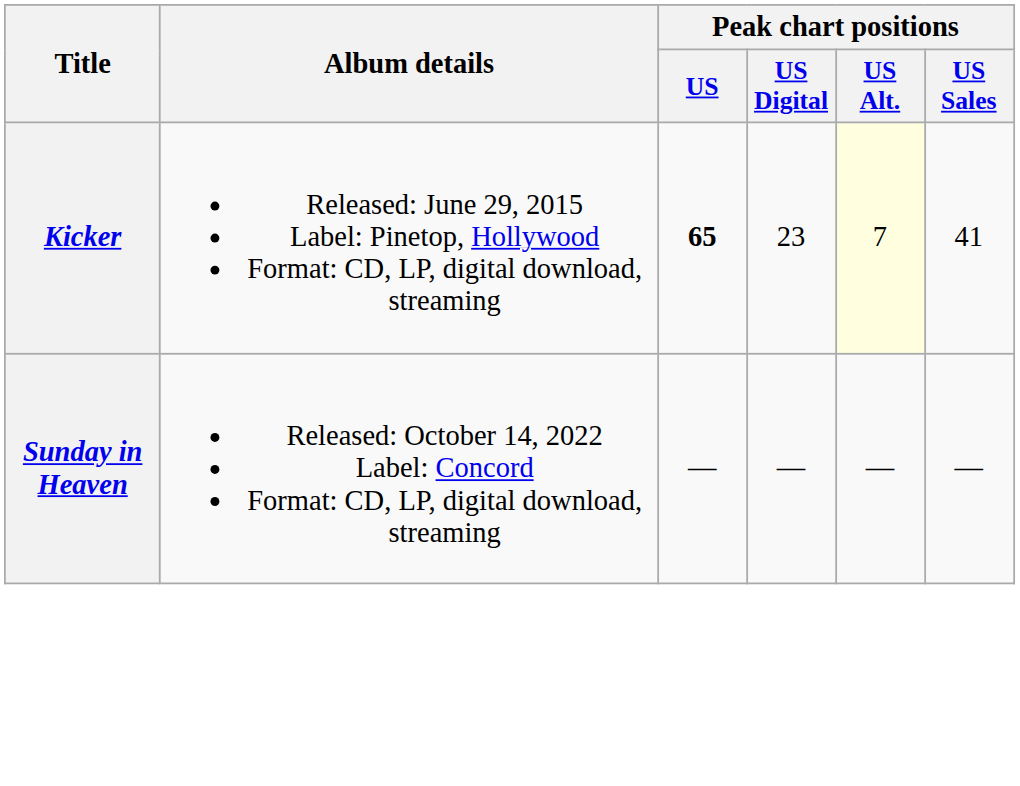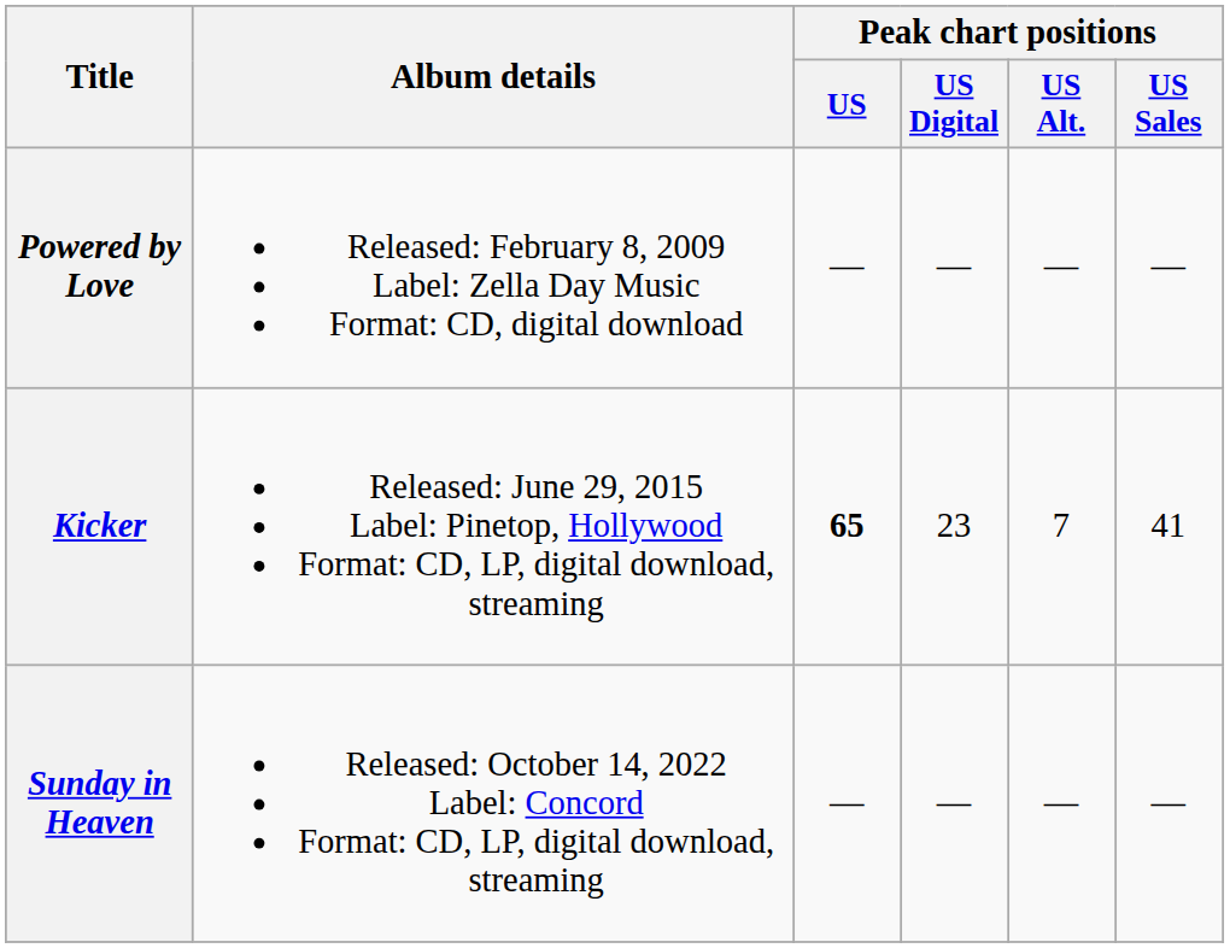 <table class="wikitable plainrowheaders" style="text-align:center;">
 <tr>
 <th scope="col" rowspan="2" style="width:5em;">Title</th>
 <th scope="col" rowspan="2" style="width:17em;">Album details</th>
 <th scope="col" colspan="4">Peak chart positions</th>
 </tr>
 <tr>
 <th scope="col" style="width:3em;font-size:90%;"><a href='#'>US</a><br></th>
 <th scope="col" style="width:3em;font-size:90%;"><a href='#'>US<br>Digital</a><br></th>
 <th scope="col" style="width:3em;font-size:90%;"><a href='#'>US<br>Alt.</a><br></th>
 <th scope="col" style="width:3em;font-size:90%;"><a href='#'>US<br>Sales</a><br></th>
 </tr>
 <tr>
+<th scope="row"><em>Powered by Love</em></th>
+<td><br><ul><li>Released: February 8, 2009</li><li>Label: Zella Day Music</li><li>Format: CD, digital download</li></ul></td>
+<td>—</td>
+<td>—</td>
+<td>—</td>
+<td>—</td>
+</tr>
+<tr>
 <th scope="row"><em><a href='#'>Kicker</a></em></th>
 <td><br><ul><li>Released: June 29, 2015</li><li>Label: Pinetop, <a href='#'>Hollywood</a></li><li>Format: CD, LP, digital download, streaming</li></ul></td>
 <td><strong>65</strong></td>
 <td>23</td>
-<td style="background: lightyellow;">7</td>
+<td>7</td>
 <td>41</td>
 </tr>
 <tr>
 <th scope="row"><em><a href='#'>Sunday in Heaven</a></em></th>
 <td><br><ul><li>Released: October 14, 2022</li><li>Label: <a href='#'>Concord</a></li><li>Format: CD, LP, digital download, streaming</li></ul></td>
 <td>—</td>
 <td>—</td>
 <td>—</td>
 <td>—</td>
 </tr>
 </table>
